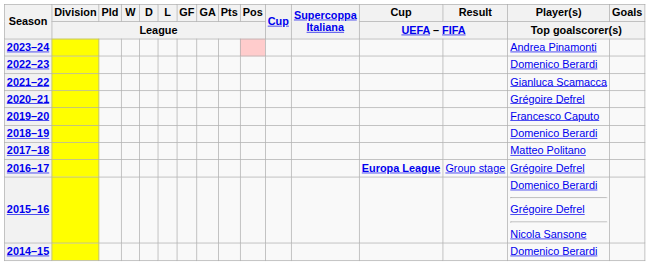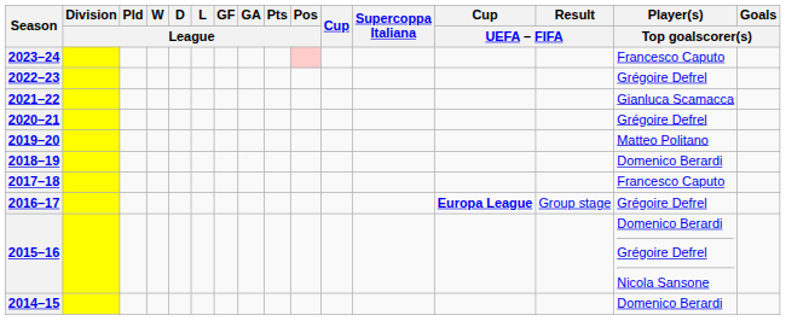 <table class="wikitable sortable" style="text-align: center">
 <tr>
 <th rowspan="2" scope="col">Season</th>
 <th scope="col">Division</th>
 <th width="20" scope="col">Pld</th>
 <th width="20" scope="col">W</th>
 <th width="20" scope="col">D</th>
 <th width="20" scope="col">L</th>
 <th width="20" scope="col">GF</th>
 <th width="20" scope="col">GA</th>
 <th width="20" scope="col">Pts</th>
 <th width="20" scope="col">Pos</th>
 <th rowspan="2" scope="col"><a href='#'>Cup</a></th>
 <th rowspan="2" scope="col"><a href='#'>Supercoppa<br>Italiana</a></th>
 <th scope="col">Cup</th>
 <th scope="col">Result</th>
 <th scope="col">Player(s)</th>
 <th scope="col">Goals</th>
 </tr>
 <tr class="unsortable">
 <th colspan="9" scope="col">League</th>
 <th colspan="2" scope="col"><a href='#'>UEFA</a> – <a href='#'>FIFA</a></th>
 <th colspan="2" scope="col">Top goalscorer(s)</th>
 </tr>
 <tr>
 <th scope="row"><a href='#'>2023–24</a></th>
 <td style="text-align:left;background:#FFFF00"></td>
 <td></td>
 <td></td>
 <td></td>
 <td></td>
 <td></td>
 <td></td>
 <td></td>
 <td style="background:#FCC"></td>
 <td></td>
 <td></td>
 <td></td>
 <td></td>
-<td style="text-align:left"><a href='#'>Andrea Pinamonti</a></td>
+<td style="text-align:left"><a href='#'>Francesco Caputo</a></td>
 <td></td>
 </tr>
 <tr>
 <th scope="row"><a href='#'>2022–23</a></th>
 <td style="text-align:left;background:#FFFF00"></td>
 <td></td>
 <td></td>
 <td></td>
 <td></td>
 <td></td>
 <td></td>
 <td></td>
 <td></td>
 <td></td>
 <td></td>
 <td></td>
 <td></td>
-<td style="text-align:left"><a href='#'>Domenico Berardi</a></td>
+<td style="text-align:left"><a href='#'>Grégoire Defrel</a></td>
 <td></td>
 </tr>
 <tr>
 <th scope="row"><a href='#'>2021–22</a></th>
 <td style="text-align:left;background:#FFFF00"></td>
 <td></td>
 <td></td>
 <td></td>
 <td></td>
 <td></td>
 <td></td>
 <td></td>
 <td></td>
 <td></td>
 <td></td>
 <td></td>
 <td></td>
 <td style="text-align:left"><a href='#'>Gianluca Scamacca</a></td>
 <td></td>
 </tr>
 <tr>
 <th scope="row"><a href='#'>2020–21</a></th>
 <td style="text-align:left;background:#FFFF00"></td>
 <td></td>
 <td></td>
 <td></td>
 <td></td>
 <td></td>
 <td></td>
 <td></td>
 <td></td>
 <td></td>
 <td></td>
 <td></td>
 <td></td>
 <td style="text-align:left"><a href='#'>Grégoire Defrel</a></td>
 <td></td>
 </tr>
 <tr>
 <th scope="row"><a href='#'>2019–20</a></th>
 <td style="text-align:left;background:#FFFF00"></td>
 <td></td>
 <td></td>
 <td></td>
 <td></td>
 <td></td>
 <td></td>
 <td></td>
 <td></td>
 <td></td>
 <td></td>
 <td></td>
 <td></td>
-<td style="text-align:left"><a href='#'>Francesco Caputo</a></td>
+<td style="text-align:left"><a href='#'>Matteo Politano</a></td>
 <td></td>
 </tr>
 <tr>
 <th scope="row"><a href='#'>2018–19</a></th>
 <td style="text-align:left;background:#FFFF00"></td>
 <td></td>
 <td></td>
 <td></td>
 <td></td>
 <td></td>
 <td></td>
 <td></td>
 <td></td>
 <td></td>
 <td></td>
 <td></td>
 <td></td>
 <td style="text-align:left"><a href='#'>Domenico Berardi</a></td>
 <td></td>
 </tr>
 <tr>
 <th scope="row"><a href='#'>2017–18</a></th>
 <td style="text-align:left;background:#FFFF00"></td>
 <td></td>
 <td></td>
 <td></td>
 <td></td>
 <td></td>
 <td></td>
 <td></td>
 <td></td>
 <td></td>
 <td></td>
 <td></td>
 <td></td>
-<td style="text-align:left"><a href='#'>Matteo Politano</a></td>
+<td style="text-align:left"><a href='#'>Francesco Caputo</a></td>
 <td></td>
 </tr>
 <tr>
 <th scope="row"><a href='#'>2016–17</a></th>
 <td style="text-align:left;background:#FFFF00"></td>
 <td></td>
 <td></td>
 <td></td>
 <td></td>
 <td></td>
 <td></td>
 <td></td>
 <td></td>
 <td></td>
 <td></td>
 <td><strong><a href='#'>Europa League</a></strong></td>
 <td><a href='#'>Group stage</a></td>
 <td style="text-align:left"><a href='#'>Grégoire Defrel</a></td>
 <td></td>
 </tr>
 <tr>
 <th scope="row"><a href='#'>2015–16</a></th>
 <td style="text-align:left;background:#FFFF00"></td>
 <td></td>
 <td></td>
 <td></td>
 <td></td>
 <td></td>
 <td></td>
 <td></td>
 <td></td>
 <td></td>
 <td></td>
 <td></td>
 <td></td>
 <td style="text-align:left"><a href='#'>Domenico Berardi</a> <hr> <a href='#'>Grégoire Defrel</a> <hr> <a href='#'>Nicola Sansone</a></td>
 <td></td>
 </tr>
 <tr>
 <th scope="row"><a href='#'>2014–15</a></th>
 <td style="text-align:left;background:#FFFF00"></td>
 <td></td>
 <td></td>
 <td></td>
 <td></td>
 <td></td>
 <td></td>
 <td></td>
 <td></td>
 <td></td>
 <td></td>
 <td></td>
 <td></td>
 <td style="text-align:left"><a href='#'>Domenico Berardi</a></td>
 <td></td>
 </tr>
 </table>
